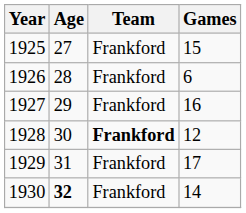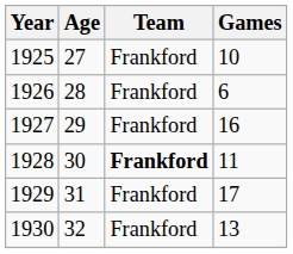 <table class="wikitable">
 <tr>
 <th>Year</th>
 <th>Age</th>
 <th>Team</th>
 <th>Games</th>
 </tr>
 <tr>
 <td>1925</td>
 <td>27</td>
 <td>Frankford</td>
-<td>15</td>
+<td>10</td>
 </tr>
 <tr>
 <td>1926</td>
 <td>28</td>
 <td>Frankford</td>
 <td>6</td>
 </tr>
 <tr>
 <td>1927</td>
 <td>29</td>
 <td>Frankford</td>
 <td>16</td>
 </tr>
 <tr>
 <td>1928</td>
 <td>30</td>
 <td><strong>Frankford</strong></td>
-<td>12</td>
+<td>11</td>
 </tr>
 <tr>
 <td>1929</td>
 <td>31</td>
 <td>Frankford</td>
 <td>17</td>
 </tr>
 <tr>
 <td>1930</td>
-<td><strong>32</strong></td>
+<td>32</td>
 <td>Frankford</td>
-<td>14</td>
+<td>13</td>
 </tr>
 <tr>
 </tr>
 </table>
